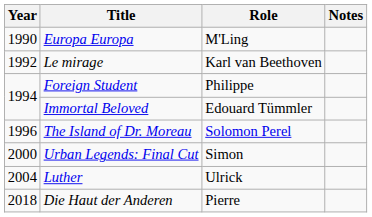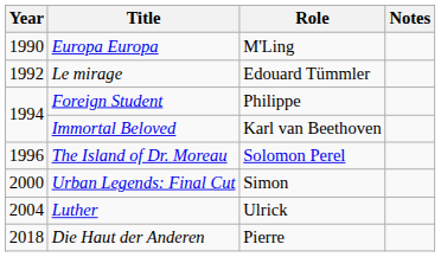 <table class="wikitable">
 <tr>
 <th>Year</th>
 <th>Title</th>
 <th>Role</th>
 <th>Notes</th>
 </tr>
 <tr>
 <td>1990</td>
 <td><em><a href='#'>Europa Europa</a></em></td>
 <td>M'Ling</td>
 <td></td>
 </tr>
 <tr>
 <td>1992</td>
 <td><em>Le mirage</em></td>
-<td>Karl van Beethoven</td>
+<td>Edouard Tümmler</td>
 <td></td>
 </tr>
 <tr>
 <td rowspan="2">1994</td>
 <td><em><a href='#'>Foreign Student</a></em></td>
 <td>Philippe</td>
 <td></td>
 </tr>
 <tr>
 <td><em><a href='#'>Immortal Beloved</a></em></td>
-<td>Edouard Tümmler</td>
+<td>Karl van Beethoven</td>
 <td></td>
 </tr>
 <tr>
 <td>1996</td>
 <td><em><a href='#'>The Island of Dr. Moreau</a></em></td>
 <td><a href='#'>Solomon Perel</a></td>
 <td></td>
 </tr>
 <tr>
 <td>2000</td>
 <td><em><a href='#'>Urban Legends: Final Cut</a></em></td>
 <td>Simon</td>
 <td></td>
 </tr>
 <tr>
 <td>2004</td>
 <td><em><a href='#'>Luther</a></em></td>
 <td>Ulrick</td>
 <td></td>
 </tr>
 <tr>
 <td>2018</td>
 <td><em>Die Haut der Anderen</em></td>
 <td>Pierre</td>
 <td></td>
 </tr>
 </table>
